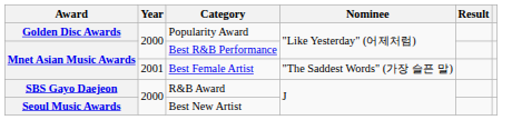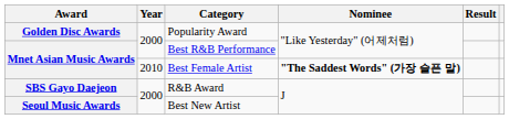 <table class="wikitable sortable plainrowheaders">
 <tr>
 <th>Award</th>
 <th>Year</th>
 <th>Category</th>
 <th>Nominee</th>
 <th>Result</th>
 <th class="unsortable"></th>
 </tr>
 <tr>
 <th scope="row"><a href='#'>Golden Disc Awards</a></th>
 <td rowspan="2">2000</td>
 <td>Popularity Award</td>
 <td rowspan="2">"Like Yesterday" (어제처럼)</td>
 <td></td>
 <td></td>
 </tr>
 <tr>
 <th scope="row" rowspan="2"><a href='#'>Mnet Asian Music Awards</a></th>
 <td><a href='#'>Best R&B Performance</a></td>
 <td></td>
 <td></td>
 </tr>
 <tr>
-<td>2001</td>
+<td>2010</td>
 <td><a href='#'>Best Female Artist</a></td>
-<td>"The Saddest Words" (가장 슬픈 말)</td>
+<td><strong>"The Saddest Words" (가장 슬픈 말)</strong></td>
 <td></td>
 <td></td>
 </tr>
 <tr>
 <th scope="row"><a href='#'>SBS Gayo Daejeon</a></th>
 <td rowspan="2">2000</td>
 <td>R&B Award</td>
 <td rowspan="2">J</td>
 <td></td>
 <td></td>
 </tr>
 <tr>
 <th scope="row"><a href='#'>Seoul Music Awards</a></th>
 <td>Best New Artist</td>
 <td></td>
 <td></td>
 </tr>
 </table>
